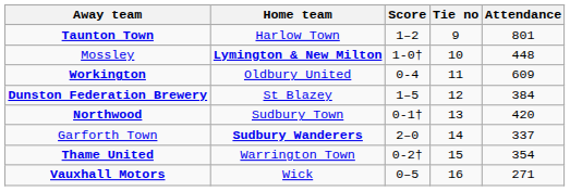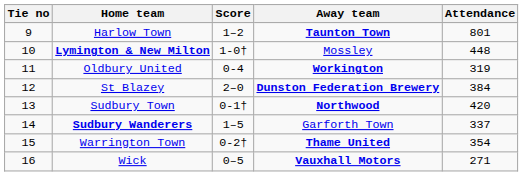 <table class="wikitable" style="text-align: center; font-size:85%">
 <tr>
-<th>Away team</th>
+<th>Tie no</th>
 <th>Home team</th>
 <th>Score</th>
-<th>Tie no</th>
+<th>Away team</th>
 <th>Attendance</th>
 </tr>
 <tr>
-<td><strong><a href='#'>Taunton Town</a></strong></td>
+<td>9</td>
 <td><a href='#'>Harlow Town</a></td>
 <td>1–2</td>
-<td>9</td>
+<td><strong><a href='#'>Taunton Town</a></strong></td>
 <td>801</td>
 </tr>
 <tr>
-<td><a href='#'>Mossley</a></td>
+<td>10</td>
 <td><strong><a href='#'>Lymington & New Milton</a></strong></td>
 <td>1-0†</td>
-<td>10</td>
+<td><a href='#'>Mossley</a></td>
 <td>448</td>
 </tr>
 <tr>
-<td><strong><a href='#'>Workington</a></strong></td>
+<td>11</td>
 <td><a href='#'>Oldbury United</a></td>
 <td>0-4</td>
-<td>11</td>
-<td>609</td>
+<td><strong><a href='#'>Workington</a></strong></td>
+<td>319</td>
 </tr>
 <tr>
+<td>12</td>
+<td><a href='#'>St Blazey</a></td>
+<td>2–0</td>
 <td><strong><a href='#'>Dunston Federation Brewery</a></strong></td>
-<td><a href='#'>St Blazey</a></td>
-<td>1–5</td>
-<td>12</td>
 <td>384</td>
 </tr>
 <tr>
-<td><strong><a href='#'>Northwood</a></strong></td>
+<td>13</td>
 <td><a href='#'>Sudbury Town</a></td>
 <td>0-1†</td>
-<td>13</td>
+<td><strong><a href='#'>Northwood</a></strong></td>
 <td>420</td>
 </tr>
 <tr>
+<td>14</td>
+<td><strong><a href='#'>Sudbury Wanderers</a></strong></td>
+<td>1–5</td>
 <td><a href='#'>Garforth Town</a></td>
-<td><strong><a href='#'>Sudbury Wanderers</a></strong></td>
-<td>2–0</td>
-<td>14</td>
 <td>337</td>
 </tr>
 <tr>
-<td><strong><a href='#'>Thame United</a></strong></td>
+<td>15</td>
 <td><a href='#'>Warrington Town</a></td>
 <td>0-2†</td>
-<td>15</td>
+<td><strong><a href='#'>Thame United</a></strong></td>
 <td>354</td>
 </tr>
 <tr>
-<td><strong><a href='#'>Vauxhall Motors</a></strong></td>
+<td>16</td>
 <td><a href='#'>Wick</a></td>
 <td>0–5</td>
-<td>16</td>
+<td><strong><a href='#'>Vauxhall Motors</a></strong></td>
 <td>271</td>
 </tr>
 </table>
